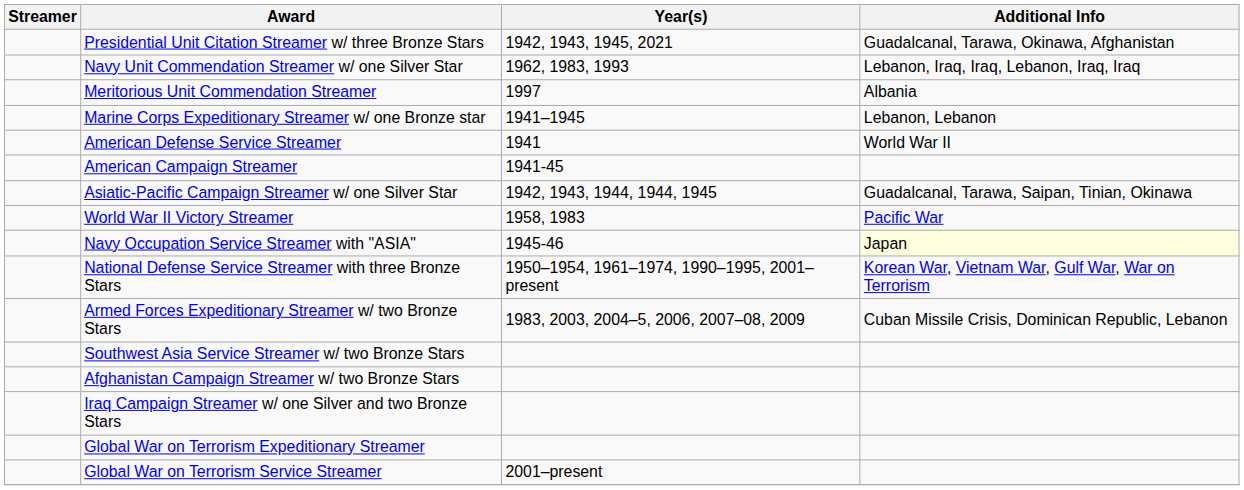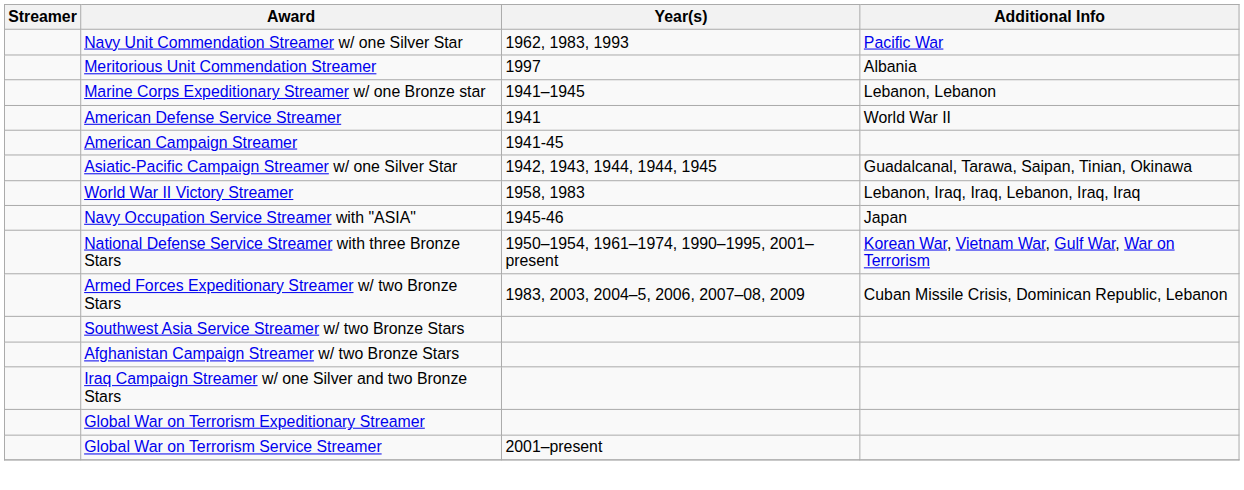 <table class=wikitable>
 <tr>
 <th>Streamer</th>
 <th>Award</th>
 <th>Year(s)</th>
 <th>Additional Info</th>
 </tr>
 <tr>
 <td></td>
-<td><a href='#'>Presidential Unit Citation Streamer</a> w/ three Bronze Stars</td>
-<td>1942, 1943, 1945, 2021</td>
-<td>Guadalcanal, Tarawa, Okinawa, Afghanistan</td>
-</tr>
-<tr>
-<td></td>
 <td><a href='#'>Navy Unit Commendation Streamer</a> w/ one Silver Star</td>
 <td>1962, 1983, 1993</td>
-<td>Lebanon, Iraq, Iraq, Lebanon, Iraq, Iraq</td>
+<td><a href='#'>Pacific War</a></td>
 </tr>
 <tr>
 <td></td>
 <td><a href='#'>Meritorious Unit Commendation Streamer</a></td>
 <td>1997</td>
 <td>Albania</td>
 </tr>
 <tr>
 <td></td>
 <td><a href='#'>Marine Corps Expeditionary Streamer</a> w/ one Bronze star</td>
 <td>1941–1945</td>
 <td>Lebanon, Lebanon</td>
 </tr>
 <tr>
 <td></td>
 <td><a href='#'>American Defense Service Streamer</a></td>
 <td>1941</td>
 <td>World War II</td>
 </tr>
 <tr>
 <td></td>
 <td><a href='#'>American Campaign Streamer</a></td>
 <td>1941-45</td>
 <td><br></td>
 </tr>
 <tr>
 <td></td>
 <td><a href='#'>Asiatic-Pacific Campaign Streamer</a> w/ one Silver Star</td>
 <td>1942, 1943, 1944, 1944, 1945</td>
 <td>Guadalcanal, Tarawa, Saipan, Tinian, Okinawa</td>
 </tr>
 <tr>
 <td></td>
 <td><a href='#'>World War II Victory Streamer</a></td>
 <td>1958, 1983</td>
-<td><a href='#'>Pacific War</a></td>
+<td>Lebanon, Iraq, Iraq, Lebanon, Iraq, Iraq</td>
 </tr>
 <tr>
 <td></td>
 <td><a href='#'>Navy Occupation Service Streamer</a> with "ASIA"</td>
 <td>1945-46</td>
-<td style="background: lightyellow;">Japan</td>
+<td>Japan</td>
 </tr>
 <tr>
 <td></td>
 <td><a href='#'>National Defense Service Streamer</a> with three Bronze Stars</td>
 <td>1950–1954, 1961–1974, 1990–1995, 2001–present</td>
 <td><a href='#'>Korean War</a>, <a href='#'>Vietnam War</a>, <a href='#'>Gulf War</a>, <a href='#'>War on Terrorism</a></td>
 </tr>
 <tr>
 <td></td>
 <td><a href='#'>Armed Forces Expeditionary Streamer</a> w/ two Bronze Stars</td>
 <td>1983, 2003, 2004–5, 2006, 2007–08, 2009</td>
 <td>Cuban Missile Crisis, Dominican Republic, Lebanon</td>
 </tr>
 <tr>
 <td></td>
 <td><a href='#'>Southwest Asia Service Streamer</a> w/ two Bronze Stars</td>
 <td><br></td>
 <td><br></td>
 </tr>
 <tr>
 <td></td>
 <td><a href='#'>Afghanistan Campaign Streamer</a> w/ two Bronze Stars</td>
 <td><br></td>
 <td><br></td>
 </tr>
 <tr>
 <td></td>
 <td><a href='#'>Iraq Campaign Streamer</a> w/ one Silver and two Bronze Stars</td>
 <td><br></td>
 <td><br></td>
 </tr>
 <tr>
 <td></td>
 <td><a href='#'>Global War on Terrorism Expeditionary Streamer</a></td>
 <td><br></td>
 <td><br></td>
 </tr>
 <tr>
 <td></td>
 <td><a href='#'>Global War on Terrorism Service Streamer</a></td>
 <td>2001–present</td>
 <td><br></td>
 </tr>
 <tr>
 </tr>
 </table>
